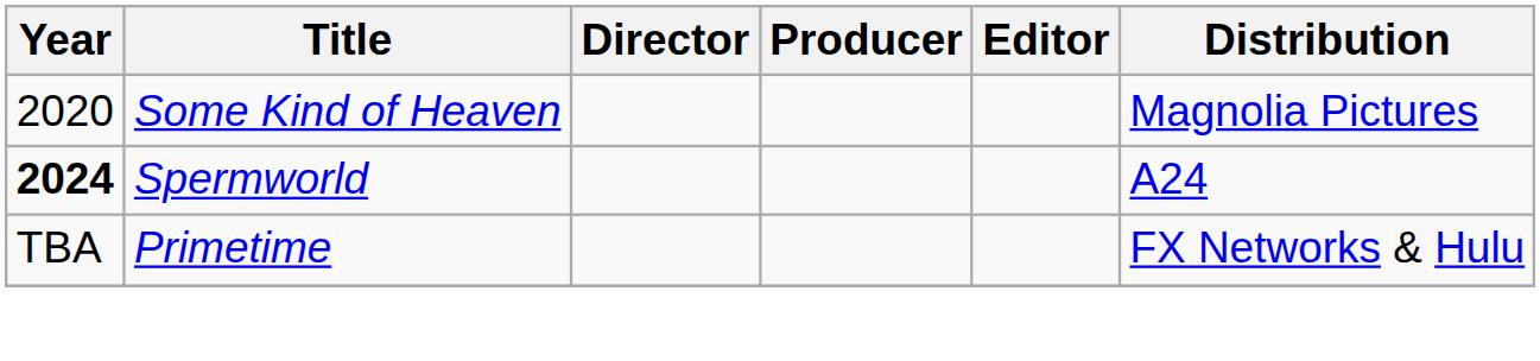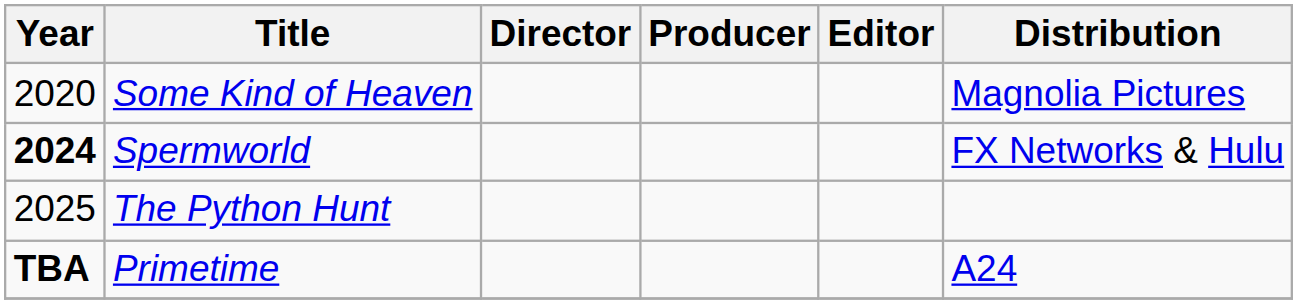 <table class="wikitable">
 <tr>
 <th>Year</th>
 <th>Title</th>
 <th>Director</th>
 <th>Producer</th>
 <th>Editor</th>
 <th class="unsortable">Distribution</th>
 </tr>
 <tr>
 <td>2020</td>
 <td><em><a href='#'>Some Kind of Heaven</a></em></td>
 <td></td>
 <td></td>
 <td></td>
 <td><a href='#'>Magnolia Pictures</a></td>
 </tr>
 <tr>
 <td><strong>2024</strong></td>
 <td><em><a href='#'>Spermworld</a></em></td>
 <td></td>
 <td></td>
 <td></td>
-<td><a href='#'>A24</a></td>
+<td><a href='#'>FX Networks</a> & <a href='#'>Hulu</a></td>
 </tr>
 <tr>
-<td>TBA</td>
+<td>2025</td>
+<td><em><a href='#'>The Python Hunt</a></em></td>
+<td></td>
+<td></td>
+<td></td>
+<td></td>
+</tr>
+<tr>
+<td><strong>TBA</strong></td>
 <td><em><a href='#'>Primetime</a></em></td>
 <td></td>
 <td></td>
 <td></td>
-<td><a href='#'>FX Networks</a> & <a href='#'>Hulu</a></td>
+<td><a href='#'>A24</a></td>
 </tr>
 <tr>
 </tr>
 </table>
